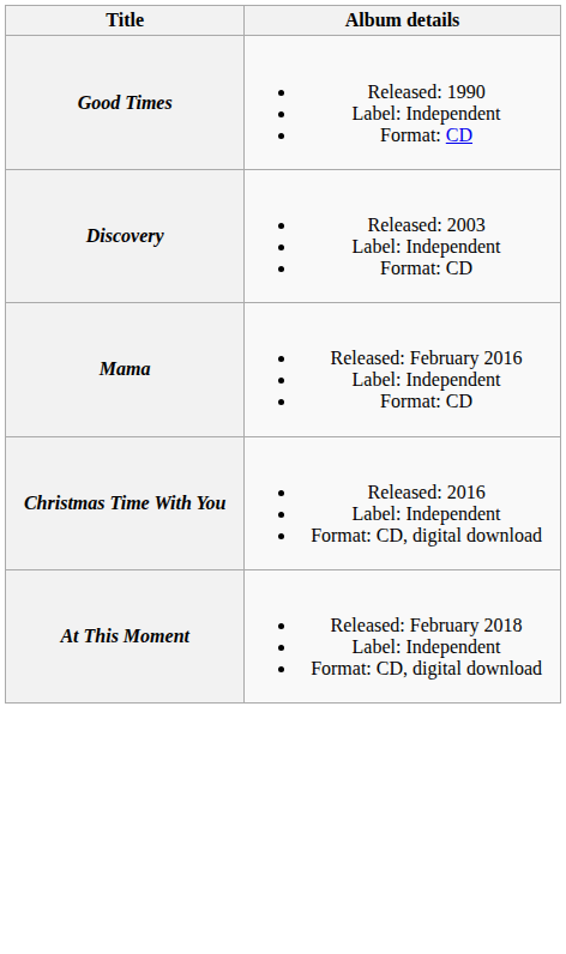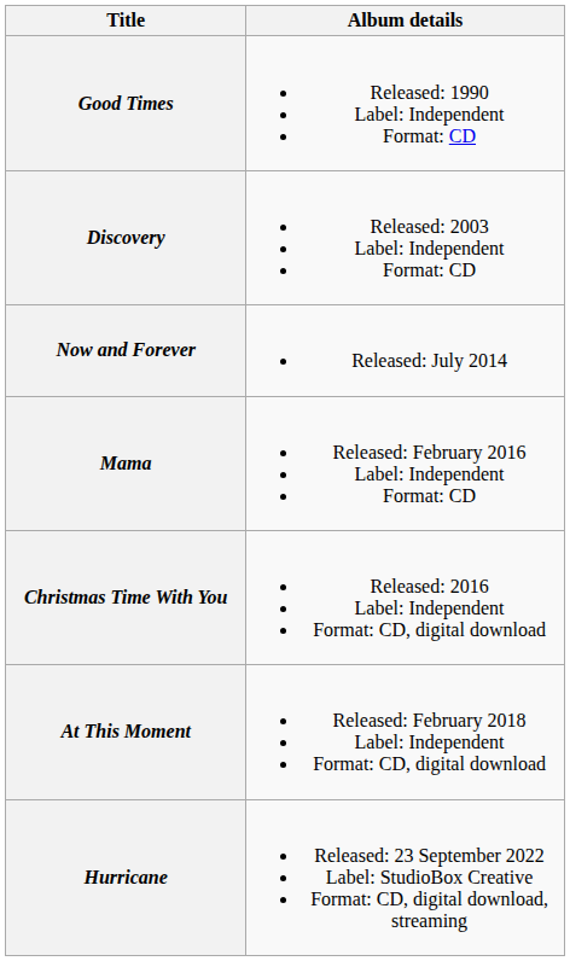 <table class="wikitable plainrowheaders" style="text-align:center;" border="1">
 <tr>
 <th scope="col" rowspan="1" style="width:12em;">Title</th>
 <th scope="col" rowspan="1" style="width:16em;">Album details</th>
 </tr>
 <tr>
 <th scope="row"><em>Good Times</em></th>
 <td><br><ul><li>Released: 1990</li><li>Label: Independent</li><li>Format: <a href='#'>CD</a></li></ul></td>
 </tr>
 <tr>
 <th scope="row"><em>Discovery</em></th>
 <td><br><ul><li>Released: 2003</li><li>Label: Independent</li><li>Format: CD</li></ul></td>
 </tr>
 <tr>
+<th scope="row"><em>Now and Forever</em></th>
+<td><br><ul><li>Released: July 2014</li></ul></td>
+</tr>
+<tr>
 <th scope="row"><em>Mama</em></th>
 <td><br><ul><li>Released: February 2016</li><li>Label: Independent</li><li>Format: CD</li></ul></td>
 </tr>
 <tr>
 <th scope="row"><em>Christmas Time With You</em></th>
 <td><br><ul><li>Released: 2016</li><li>Label: Independent</li><li>Format: CD, digital download</li></ul></td>
 </tr>
 <tr>
 <th scope="row"><em>At This Moment</em></th>
 <td><br><ul><li>Released: February 2018</li><li>Label: Independent</li><li>Format: CD, digital download</li></ul></td>
 </tr>
+<tr>
+<th scope="row"><em>Hurricane</em></th>
+<td><br><ul><li>Released: 23 September 2022</li><li>Label: StudioBox Creative</li><li>Format: CD, digital download, streaming</li></ul></td>
+</tr>
 </table>
